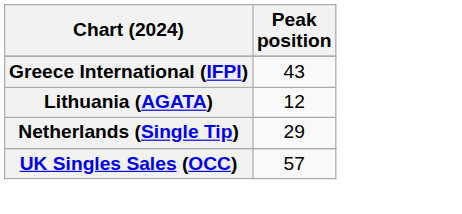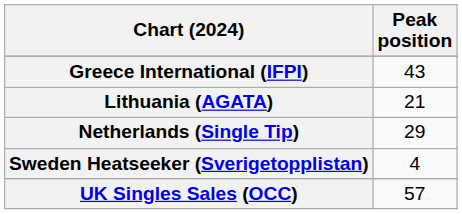 <table class="wikitable sortable plainrowheaders" style="text-align:center">
 <tr>
 <th scope="col">Chart (2024)</th>
 <th scope="col">Peak<br>position</th>
 </tr>
 <tr>
 </tr>
 <tr>
 </tr>
 <tr>
 </tr>
 <tr>
 <th scope="row">Greece International (<a href='#'>IFPI</a>)</th>
 <td>43</td>
 </tr>
 <tr>
 <th scope="row">Lithuania (<a href='#'>AGATA</a>)</th>
-<td>12</td>
+<td>21</td>
 </tr>
 <tr>
 <th scope="row">Netherlands (<a href='#'>Single Tip</a>)</th>
 <td>29</td>
+</tr>
+<tr>
+<th scope="row">Sweden Heatseeker (<a href='#'>Sverigetopplistan</a>)</th>
+<td>4</td>
 </tr>
 <tr>
 </tr>
 <tr>
 </tr>
 <tr>
 <th scope="row"><a href='#'>UK Singles Sales</a> (<a href='#'>OCC</a>)</th>
 <td>57</td>
 </tr>
 </table>
